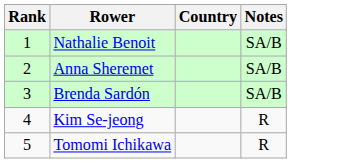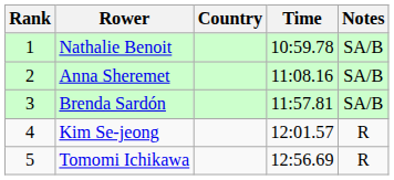 <table class="wikitable" style="text-align:center">
 <tr>
 <th>Rank</th>
 <th>Rower</th>
 <th>Country</th>
+<th>Time</th>
 <th>Notes</th>
 </tr>
 <tr bgcolor=ccffcc>
 <td>1</td>
 <td align="left"><a href='#'>Nathalie Benoit</a></td>
 <td align="left"></td>
+<td>10:59.78</td>
 <td>SA/B</td>
 </tr>
 <tr bgcolor=ccffcc>
 <td>2</td>
 <td align="left"><a href='#'>Anna Sheremet</a></td>
 <td align="left"></td>
+<td>11:08.16</td>
 <td>SA/B</td>
 </tr>
 <tr bgcolor=ccffcc>
 <td>3</td>
 <td align="left"><a href='#'>Brenda Sardón</a></td>
 <td align="left"></td>
+<td>11:57.81</td>
 <td>SA/B</td>
 </tr>
 <tr>
 <td>4</td>
 <td align="left"><a href='#'>Kim Se-jeong</a></td>
 <td align="left"></td>
+<td>12:01.57</td>
 <td>R</td>
 </tr>
 <tr>
 <td>5</td>
 <td align="left"><a href='#'>Tomomi Ichikawa</a></td>
 <td align="left"></td>
+<td>12:56.69</td>
 <td>R</td>
 </tr>
 </table>
